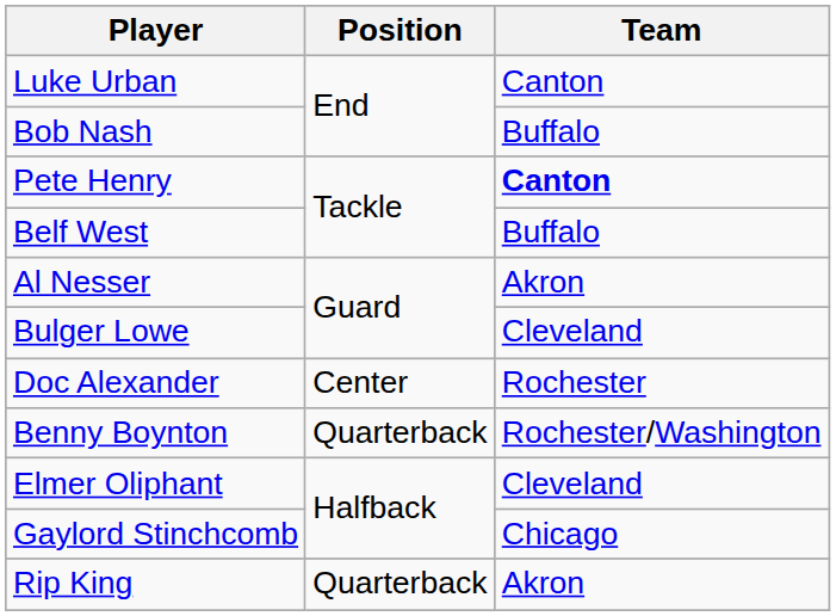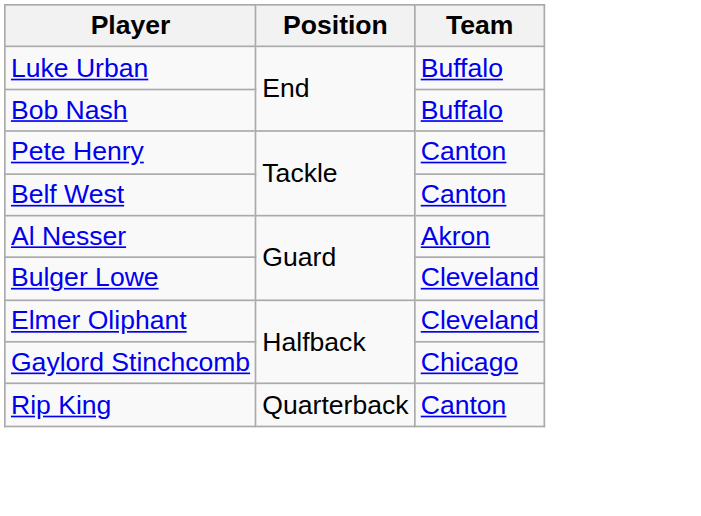 <table class="wikitable">
 <tr>
 <th>Player</th>
 <th>Position</th>
 <th>Team</th>
 </tr>
 <tr>
 <td><a href='#'>Luke Urban</a></td>
 <td rowspan=2>End</td>
-<td><a href='#'>Canton</a></td>
+<td><a href='#'>Buffalo</a></td>
 </tr>
 <tr>
 <td><a href='#'>Bob Nash</a></td>
 <td><a href='#'>Buffalo</a></td>
 </tr>
 <tr>
 <td><a href='#'>Pete Henry</a></td>
 <td rowspan=2>Tackle</td>
-<td><strong><a href='#'>Canton</a></strong></td>
+<td><a href='#'>Canton</a></td>
 </tr>
 <tr>
 <td><a href='#'>Belf West</a></td>
-<td><a href='#'>Buffalo</a></td>
+<td><a href='#'>Canton</a></td>
 </tr>
 <tr>
 <td><a href='#'>Al Nesser</a></td>
 <td rowspan=2>Guard</td>
 <td><a href='#'>Akron</a></td>
 </tr>
 <tr>
 <td><a href='#'>Bulger Lowe</a></td>
 <td><a href='#'>Cleveland</a></td>
-</tr>
-<tr>
-<td><a href='#'>Doc Alexander</a></td>
-<td>Center</td>
-<td><a href='#'>Rochester</a></td>
-</tr>
-<tr>
-<td><a href='#'>Benny Boynton</a></td>
-<td>Quarterback</td>
-<td><a href='#'>Rochester</a>/<a href='#'>Washington</a></td>
 </tr>
 <tr>
 <td><a href='#'>Elmer Oliphant</a></td>
 <td rowspan=2>Halfback</td>
 <td><a href='#'>Cleveland</a></td>
 </tr>
 <tr>
 <td><a href='#'>Gaylord Stinchcomb</a></td>
 <td><a href='#'>Chicago</a></td>
 </tr>
 <tr>
 <td><a href='#'>Rip King</a></td>
 <td>Quarterback</td>
-<td><a href='#'>Akron</a></td>
+<td><a href='#'>Canton</a></td>
 </tr>
 </table>
